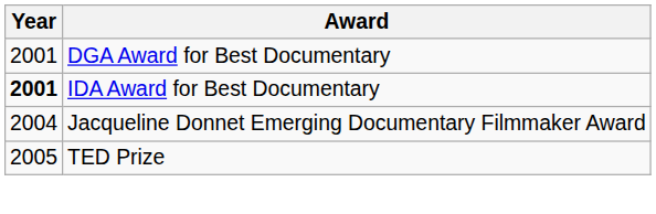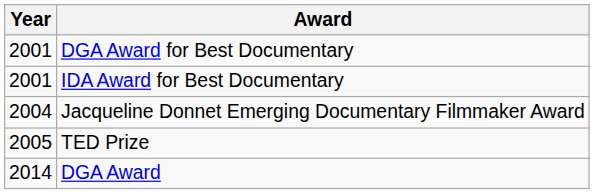 <table class="wikitable">
 <tr>
 <th>Year</th>
 <th>Award</th>
 </tr>
 <tr>
 <td>2001</td>
 <td><a href='#'>DGA Award</a> for Best Documentary</td>
 </tr>
 <tr>
-<td><strong>2001</strong></td>
+<td>2001</td>
 <td><a href='#'>IDA Award</a> for Best Documentary</td>
 </tr>
 <tr>
 <td>2004</td>
 <td>Jacqueline Donnet Emerging Documentary Filmmaker Award</td>
 </tr>
 <tr>
 <td>2005</td>
 <td>TED Prize</td>
 </tr>
+<tr>
+<td>2014</td>
+<td><a href='#'>DGA Award</a></td>
+</tr>
 </table>
